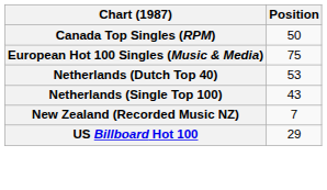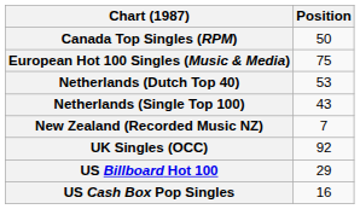 <table class="wikitable sortable plainrowheaders" style="text-align:center">
 <tr>
 <th>Chart (1987)</th>
 <th>Position</th>
 </tr>
 <tr>
 <th scope="row">Canada Top Singles (<em>RPM</em>)</th>
 <td>50</td>
 </tr>
 <tr>
 <th scope="row">European Hot 100 Singles (<em>Music & Media</em>)</th>
 <td>75</td>
 </tr>
 <tr>
 <th scope="row">Netherlands (Dutch Top 40)</th>
 <td>53</td>
 </tr>
 <tr>
 <th scope="row">Netherlands (Single Top 100)</th>
 <td>43</td>
 </tr>
 <tr>
 <th scope="row">New Zealand (Recorded Music NZ)</th>
 <td>7</td>
 </tr>
 <tr>
+<th scope="row">UK Singles (OCC)</th>
+<td>92</td>
+</tr>
+<tr>
 <th scope="row">US <a href='#'><em>Billboard</em> Hot 100</a></th>
 <td>29</td>
 </tr>
+<tr>
+<th scope="row">US <em>Cash Box</em> Pop Singles</th>
+<td>16</td>
+</tr>
 </table>
